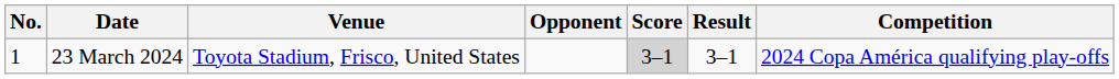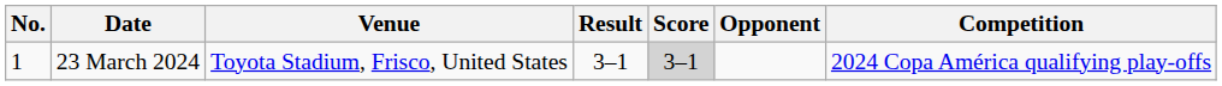 <table class="wikitable sortable">
 <tr>
 <th>No.</th>
 <th>Date</th>
 <th>Venue</th>
+<th>Result</th>
+<th>Score</th>
 <th>Opponent</th>
-<th>Score</th>
-<th>Result</th>
 <th>Competition</th>
 </tr>
 <tr>
 <td>1</td>
 <td>23 March 2024</td>
 <td><a href='#'>Toyota Stadium</a>, <a href='#'>Frisco</a>, United States</td>
+<td align=center>3–1</td>
+<td align=center style="background: lightgrey;">3–1</td>
 <td></td>
-<td align=center style="background: lightgrey;">3–1</td>
-<td align=center>3–1</td>
 <td><a href='#'>2024 Copa América qualifying play-offs</a></td>
 </tr>
 </table>
